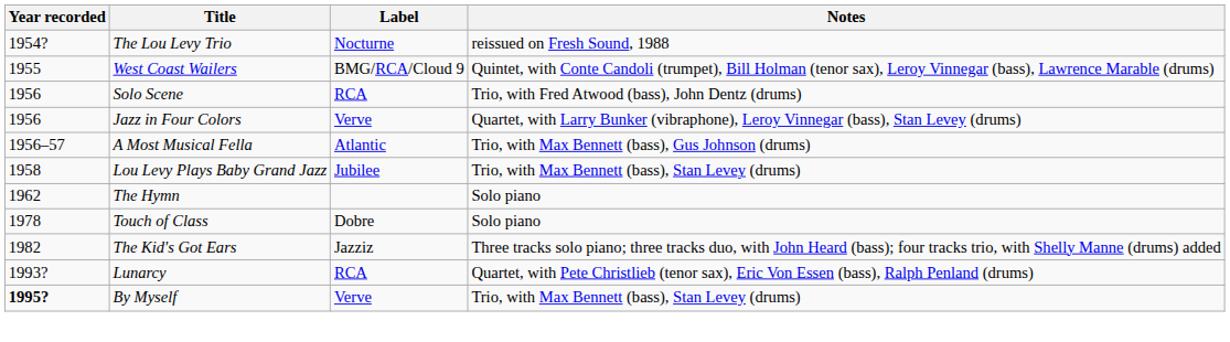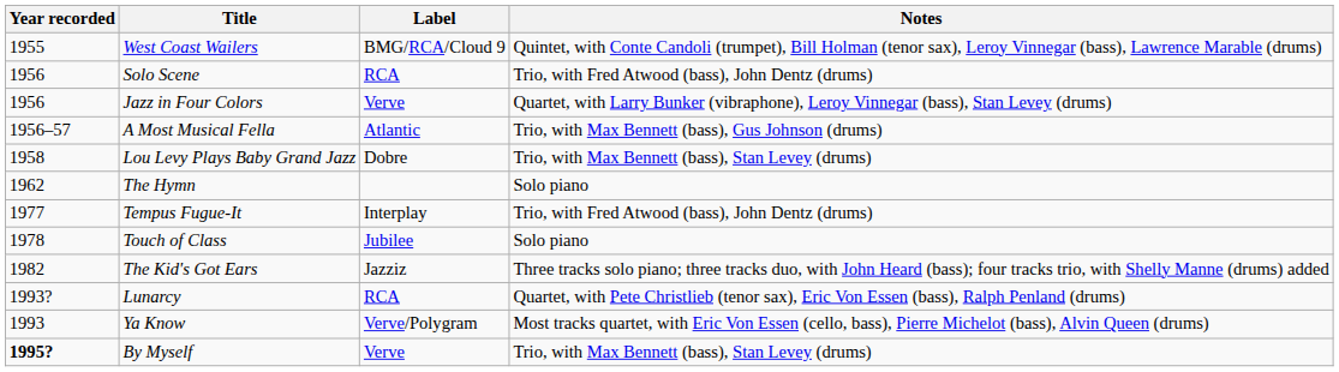 <table class="wikitable sortable">
 <tr>
 <th>Year recorded</th>
 <th>Title</th>
 <th>Label</th>
 <th>Notes</th>
-</tr>
-<tr>
-<td>1954?</td>
-<td><em>The Lou Levy Trio</em></td>
-<td><a href='#'>Nocturne</a></td>
-<td>reissued on <a href='#'>Fresh Sound</a>, 1988</td>
 </tr>
 <tr>
 <td>1955</td>
 <td><em><a href='#'>West Coast Wailers</a></em></td>
 <td>BMG/<a href='#'>RCA</a>/Cloud 9</td>
 <td>Quintet, with <a href='#'>Conte Candoli</a> (trumpet), <a href='#'>Bill Holman</a> (tenor sax), <a href='#'>Leroy Vinnegar</a> (bass), <a href='#'>Lawrence Marable</a> (drums)</td>
 </tr>
 <tr>
 <td>1956</td>
 <td><em>Solo Scene</em></td>
 <td><a href='#'>RCA</a></td>
 <td>Trio, with Fred Atwood (bass), John Dentz (drums)</td>
 </tr>
 <tr>
 <td>1956</td>
 <td><em>Jazz in Four Colors</em></td>
 <td><a href='#'>Verve</a></td>
 <td>Quartet, with <a href='#'>Larry Bunker</a> (vibraphone), <a href='#'>Leroy Vinnegar</a> (bass), <a href='#'>Stan Levey</a> (drums)</td>
 </tr>
 <tr>
 <td>1956–57</td>
 <td><em>A Most Musical Fella</em></td>
 <td><a href='#'>Atlantic</a></td>
 <td>Trio, with <a href='#'>Max Bennett</a> (bass), <a href='#'>Gus Johnson</a> (drums)</td>
 </tr>
 <tr>
 <td>1958</td>
 <td><em>Lou Levy Plays Baby Grand Jazz</em></td>
-<td><a href='#'>Jubilee</a></td>
+<td>Dobre</td>
 <td>Trio, with <a href='#'>Max Bennett</a> (bass), <a href='#'>Stan Levey</a> (drums)</td>
 </tr>
 <tr>
 <td>1962</td>
 <td><em>The Hymn</em></td>
 <td></td>
 <td>Solo piano</td>
 </tr>
 <tr>
+<td>1977</td>
+<td><em>Tempus Fugue-It</em></td>
+<td>Interplay</td>
+<td>Trio, with Fred Atwood (bass), John Dentz (drums)</td>
+</tr>
+<tr>
 <td>1978</td>
 <td><em>Touch of Class</em></td>
-<td>Dobre</td>
+<td><a href='#'>Jubilee</a></td>
 <td>Solo piano</td>
 </tr>
 <tr>
 <td>1982</td>
 <td><em>The Kid's Got Ears</em></td>
 <td>Jazziz</td>
 <td>Three tracks solo piano; three tracks duo, with <a href='#'>John Heard</a> (bass); four tracks trio, with <a href='#'>Shelly Manne</a> (drums) added</td>
 </tr>
 <tr>
 <td>1993?</td>
 <td><em>Lunarcy</em></td>
 <td><a href='#'>RCA</a></td>
 <td>Quartet, with <a href='#'>Pete Christlieb</a> (tenor sax), <a href='#'>Eric Von Essen</a> (bass), <a href='#'>Ralph Penland</a> (drums)</td>
 </tr>
 <tr>
+<td>1993</td>
+<td><em>Ya Know</em></td>
+<td><a href='#'>Verve</a>/Polygram</td>
+<td>Most tracks quartet, with <a href='#'>Eric Von Essen</a> (cello, bass), <a href='#'>Pierre Michelot</a> (bass), <a href='#'>Alvin Queen</a> (drums)</td>
+</tr>
+<tr>
 <td><strong>1995?</strong></td>
 <td><em>By Myself</em></td>
 <td><a href='#'>Verve</a></td>
 <td>Trio, with <a href='#'>Max Bennett</a> (bass), <a href='#'>Stan Levey</a> (drums)</td>
 </tr>
 </table>
